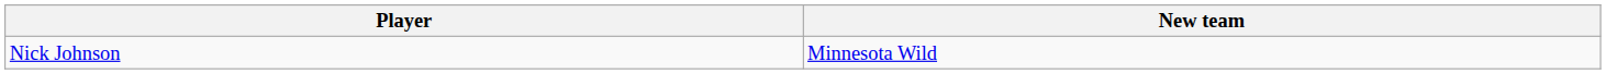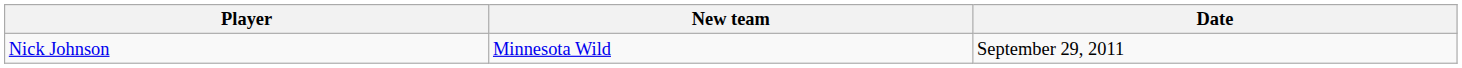 <table class="wikitable" style="width:100%;">
 <tr style="text-align:center; background:#ddd;">
 <th style="width:33%;">Player</th>
 <th style="width:33%;">New team</th>
+<th style="width:33%;">Date</th>
 </tr>
 <tr>
 <td><a href='#'>Nick Johnson</a></td>
 <td><a href='#'>Minnesota Wild</a></td>
+<td>September 29, 2011</td>
 </tr>
 </table>
